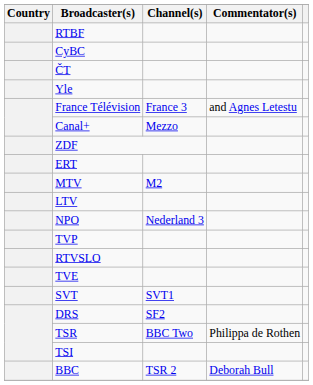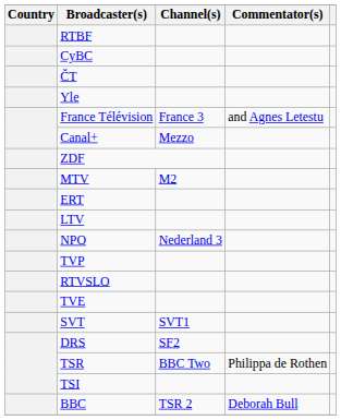 <table class="wikitable plainrowheaders">
 <tr>
 </tr>
 <tr>
 <th scope="col">Country</th>
 <th scope="col">Broadcaster(s)</th>
 <th scope="col">Channel(s)</th>
 <th scope="col">Commentator(s)</th>
 <th scope="col"></th>
 </tr>
 <tr>
 <th scope="row"></th>
 <td><a href='#'>RTBF</a></td>
 <td></td>
 <td></td>
 <td style="text-align:center"></td>
 </tr>
 <tr>
 <th scope="row"></th>
 <td><a href='#'>CyBC</a></td>
 <td></td>
 <td></td>
 <td style="text-align:center"></td>
 </tr>
 <tr>
 <th scope="row"></th>
 <td><a href='#'>ČT</a></td>
 <td></td>
 <td></td>
 <td style="text-align:center"></td>
 </tr>
 <tr>
 <th scope="row"></th>
 <td><a href='#'>Yle</a></td>
 <td></td>
 <td></td>
 <td style="text-align:center"></td>
 </tr>
 <tr>
 <th scope="row" rowspan="2"></th>
 <td><a href='#'>France Télévision</a></td>
 <td><a href='#'>France 3</a></td>
 <td> and <a href='#'>Agnes Letestu</a></td>
 <td style="text-align:center"></td>
 </tr>
 <tr>
 <td><a href='#'>Canal+</a></td>
 <td><a href='#'>Mezzo</a></td>
 <td></td>
 <td style="text-align:center"></td>
 </tr>
 <tr>
 <th scope="row"></th>
 <td colspan="2"><a href='#'>ZDF</a></td>
 <td></td>
 <td style="text-align:center"></td>
 </tr>
 <tr>
 <th scope="row"></th>
-<td><a href='#'>ERT</a></td>
-<td></td>
+<td><a href='#'>MTV</a></td>
+<td><a href='#'>M2</a></td>
 <td></td>
 <td style="text-align:center"></td>
 </tr>
 <tr>
 <th scope="row"></th>
-<td><a href='#'>MTV</a></td>
-<td><a href='#'>M2</a></td>
+<td><a href='#'>ERT</a></td>
+<td></td>
 <td></td>
 <td style="text-align:center"></td>
 </tr>
 <tr>
 <th scope="row"></th>
 <td><a href='#'>LTV</a></td>
 <td></td>
 <td></td>
 <td style="text-align:center"></td>
 </tr>
 <tr>
 <th scope="row"></th>
 <td><a href='#'>NPO</a></td>
 <td><a href='#'>Nederland 3</a></td>
 <td></td>
 <td style="text-align:center"></td>
 </tr>
 <tr>
 <th scope="row"></th>
 <td><a href='#'>TVP</a></td>
 <td></td>
 <td></td>
 <td style="text-align:center"></td>
 </tr>
 <tr>
 <th scope="row"></th>
 <td><a href='#'>RTVSLO</a></td>
 <td></td>
 <td></td>
 <td style="text-align:center"></td>
 </tr>
 <tr>
 <th scope="row"></th>
 <td><a href='#'>TVE</a></td>
 <td></td>
 <td></td>
 <td style="text-align:center"></td>
 </tr>
 <tr>
 <th scope="row"></th>
 <td><a href='#'>SVT</a></td>
 <td><a href='#'>SVT1</a></td>
 <td></td>
 <td style="text-align:center"></td>
 </tr>
 <tr>
 <th scope="rowgroup" rowspan="3"></th>
 <td><a href='#'>DRS</a></td>
 <td><a href='#'>SF2</a></td>
 <td></td>
 <td style="text-align:center"></td>
 </tr>
 <tr>
 <td><a href='#'>TSR</a></td>
 <td><a href='#'>BBC Two</a></td>
 <td>Philippa de Rothen</td>
 <td style="text-align:center"></td>
 </tr>
 <tr>
 <td><a href='#'>TSI</a></td>
 <td></td>
 <td></td>
 <td style="text-align:center"></td>
 </tr>
 <tr>
 <th scope="row"></th>
 <td><a href='#'>BBC</a></td>
 <td><a href='#'>TSR 2</a></td>
 <td><a href='#'>Deborah Bull</a></td>
 <td style="text-align:center"></td>
 </tr>
 <tr>
 </tr>
 </table>
